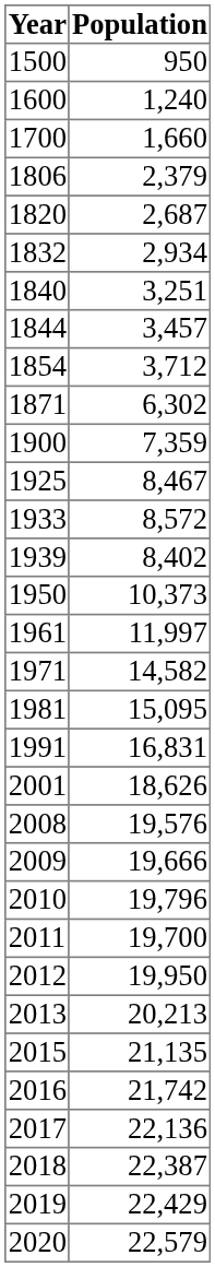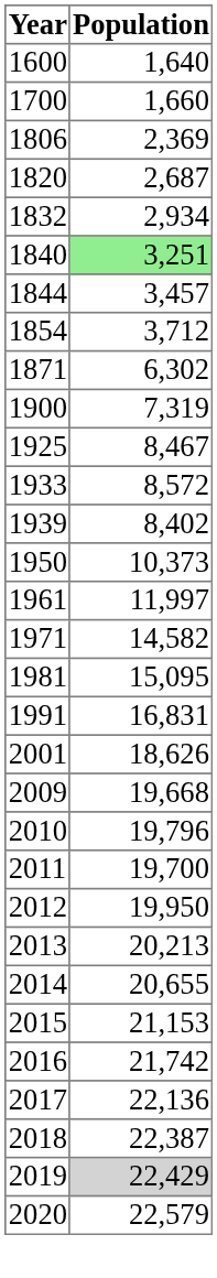 <table class="toc" align=right border=1 style="border-collapse: collapse; margin-left: 10pt">
 <tr>
 <th>Year</th>
 <th>Population</th>
 </tr>
 <tr>
-<td>1500</td>
-<td align=right>950</td>
-</tr>
-<tr>
 <td>1600</td>
-<td align=right>1,240</td>
+<td align=right>1,640</td>
 </tr>
 <tr>
 <td>1700</td>
 <td align=right>1,660</td>
 </tr>
 <tr>
 <td>1806</td>
-<td align=right>2,379</td>
+<td align=right>2,369</td>
 </tr>
 <tr>
 <td>1820</td>
 <td align=right>2,687</td>
 </tr>
 <tr>
 <td>1832</td>
 <td align=right>2,934</td>
 </tr>
 <tr>
 <td>1840</td>
-<td align=right>3,251</td>
+<td align=right style="background: lightgreen;">3,251</td>
 </tr>
 <tr>
 <td>1844</td>
 <td align=right>3,457</td>
 </tr>
 <tr>
 <td>1854</td>
 <td align=right>3,712</td>
 </tr>
 <tr>
 <td>1871</td>
 <td align=right>6,302</td>
 </tr>
 <tr>
 <td>1900</td>
-<td align=right>7,359</td>
+<td align=right>7,319</td>
 </tr>
 <tr>
 <td>1925</td>
 <td align=right>8,467</td>
 </tr>
 <tr>
 <td>1933</td>
 <td align=right>8,572</td>
 </tr>
 <tr>
 <td>1939</td>
 <td align=right>8,402</td>
 </tr>
 <tr>
 <td>1950</td>
 <td align=right>10,373</td>
 </tr>
 <tr>
 <td>1961</td>
 <td align=right>11,997</td>
 </tr>
 <tr>
 <td>1971</td>
 <td align=right>14,582</td>
 </tr>
 <tr>
 <td>1981</td>
 <td align=right>15,095</td>
 </tr>
 <tr>
 <td>1991</td>
 <td align=right>16,831</td>
 </tr>
 <tr>
 <td>2001</td>
 <td align=right>18,626</td>
 </tr>
 <tr>
-<td>2008</td>
-<td align=right>19,576</td>
-</tr>
-<tr>
 <td>2009</td>
-<td align=right>19,666</td>
+<td align=right>19,668</td>
 </tr>
 <tr>
 <td>2010</td>
 <td align=right>19,796</td>
 </tr>
 <tr>
 <td>2011</td>
 <td align=right>19,700</td>
 </tr>
 <tr>
 <td>2012</td>
 <td align=right>19,950</td>
 </tr>
 <tr>
 <td>2013</td>
 <td align=right>20,213</td>
 </tr>
 <tr>
+<td>2014</td>
+<td align=right>20,655</td>
+</tr>
+<tr>
 <td>2015</td>
-<td align=right>21,135</td>
+<td align=right>21,153</td>
 </tr>
 <tr>
 <td>2016</td>
 <td align=right>21,742</td>
 </tr>
 <tr>
 <td>2017</td>
 <td align=right>22,136</td>
 </tr>
 <tr>
 <td>2018</td>
 <td align=right>22,387</td>
 </tr>
 <tr>
 <td>2019</td>
-<td align=right>22,429</td>
+<td align=right style="background: lightgrey;">22,429</td>
 </tr>
 <tr>
 <td>2020</td>
 <td align=right>22,579</td>
 </tr>
 </table>
